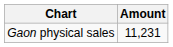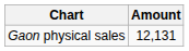 <table class="wikitable">
 <tr>
 <th>Chart</th>
 <th>Amount</th>
 </tr>
 <tr>
 <td><em>Gaon</em> physical sales</td>
-<td style="text-align:center;">11,231</td>
+<td style="text-align:center;">12,131</td>
 </tr>
 </table>
